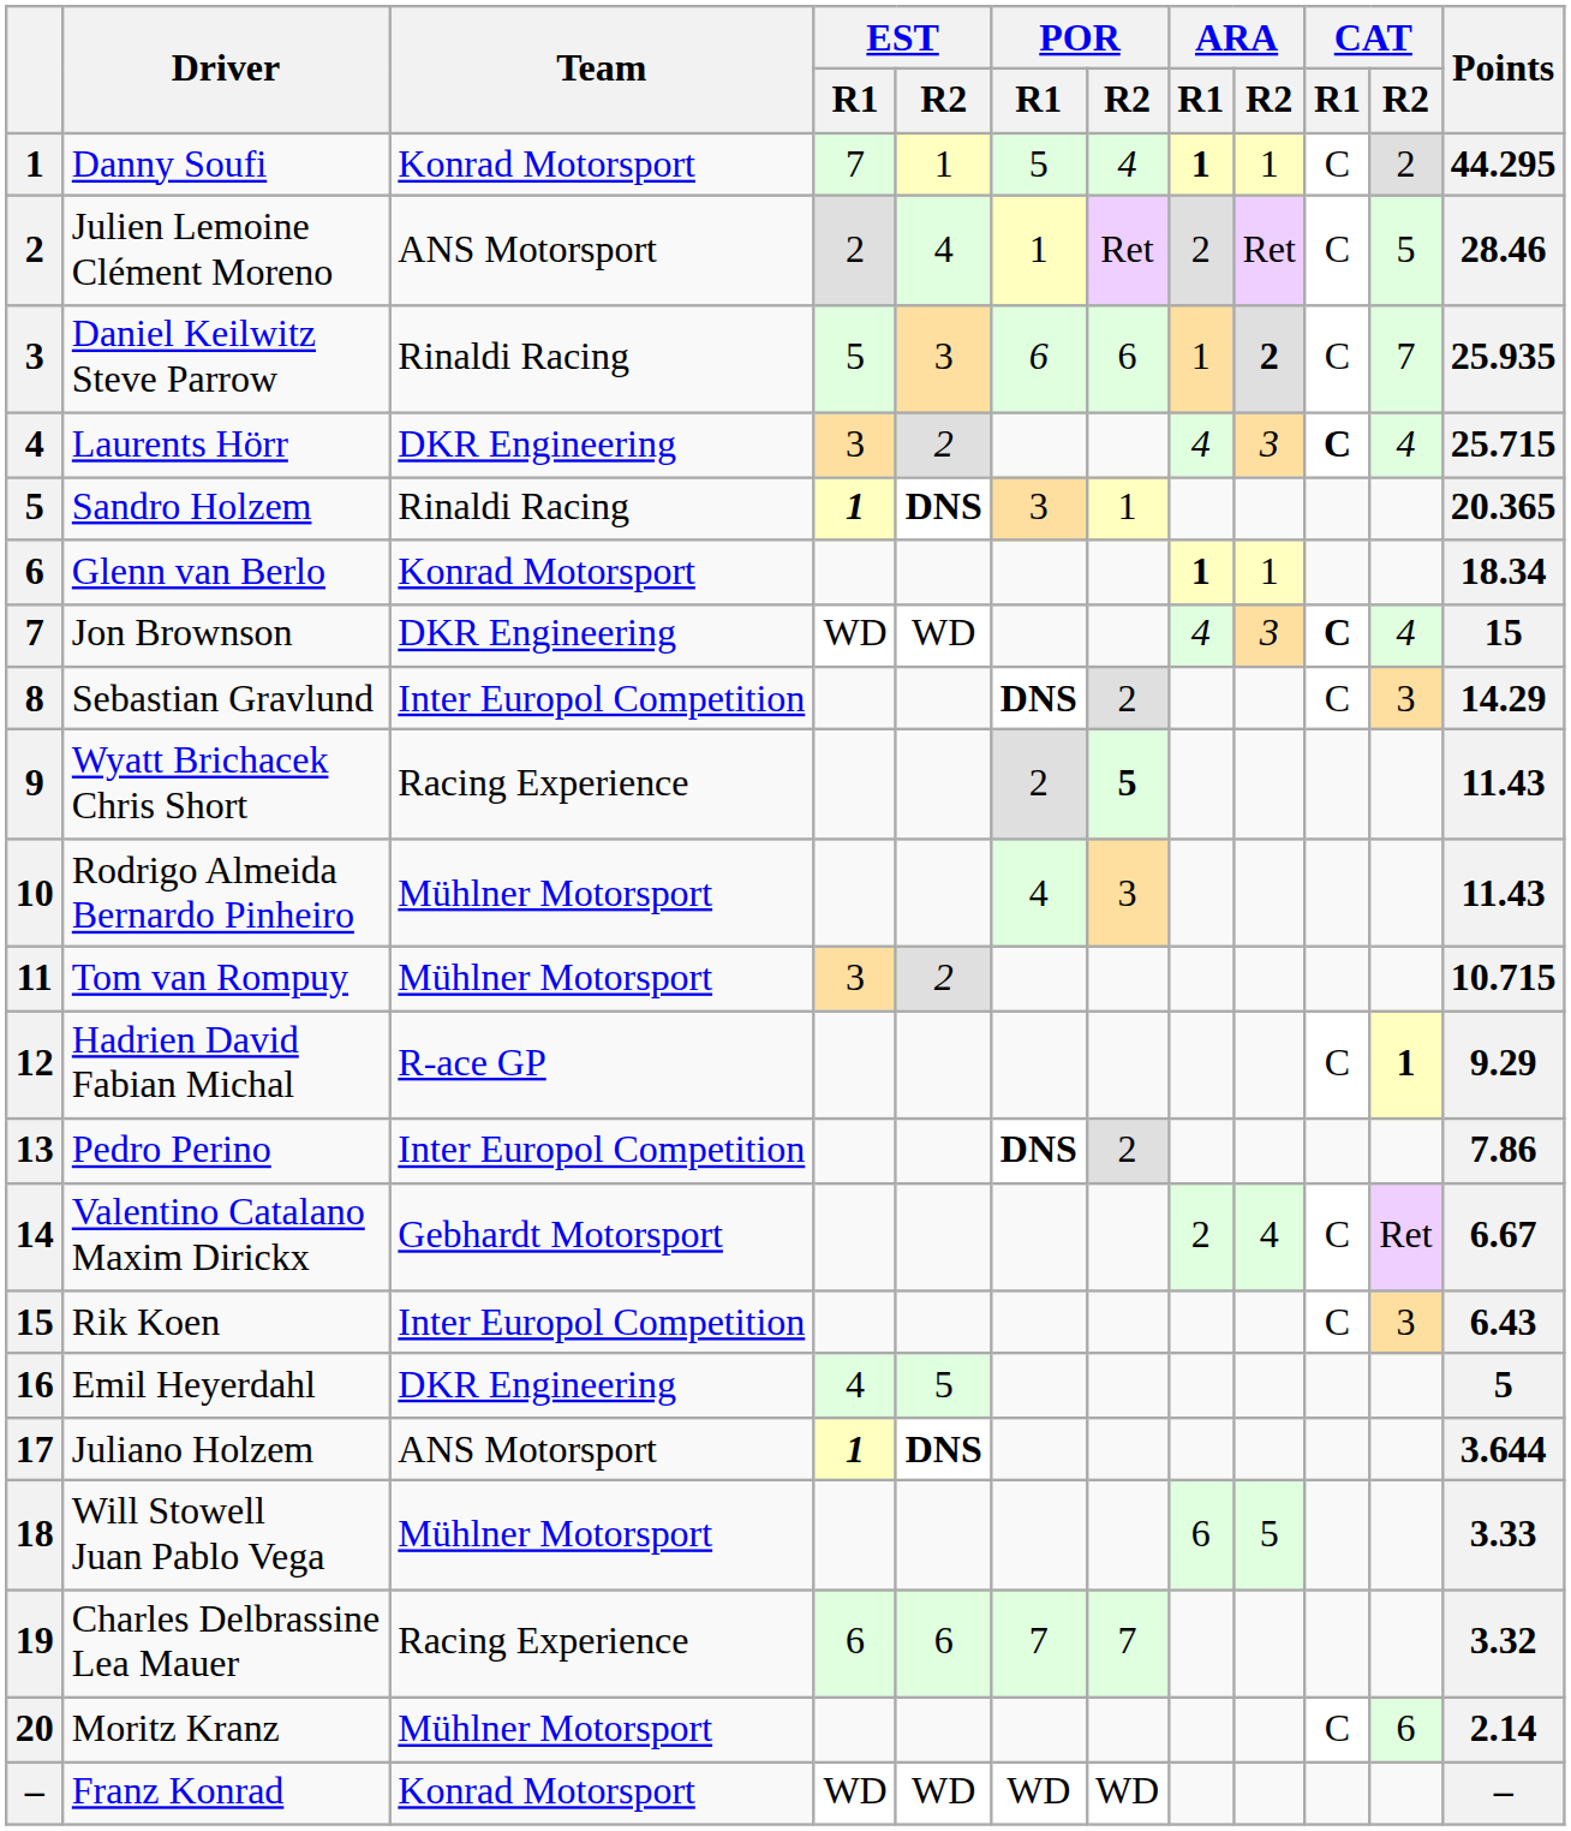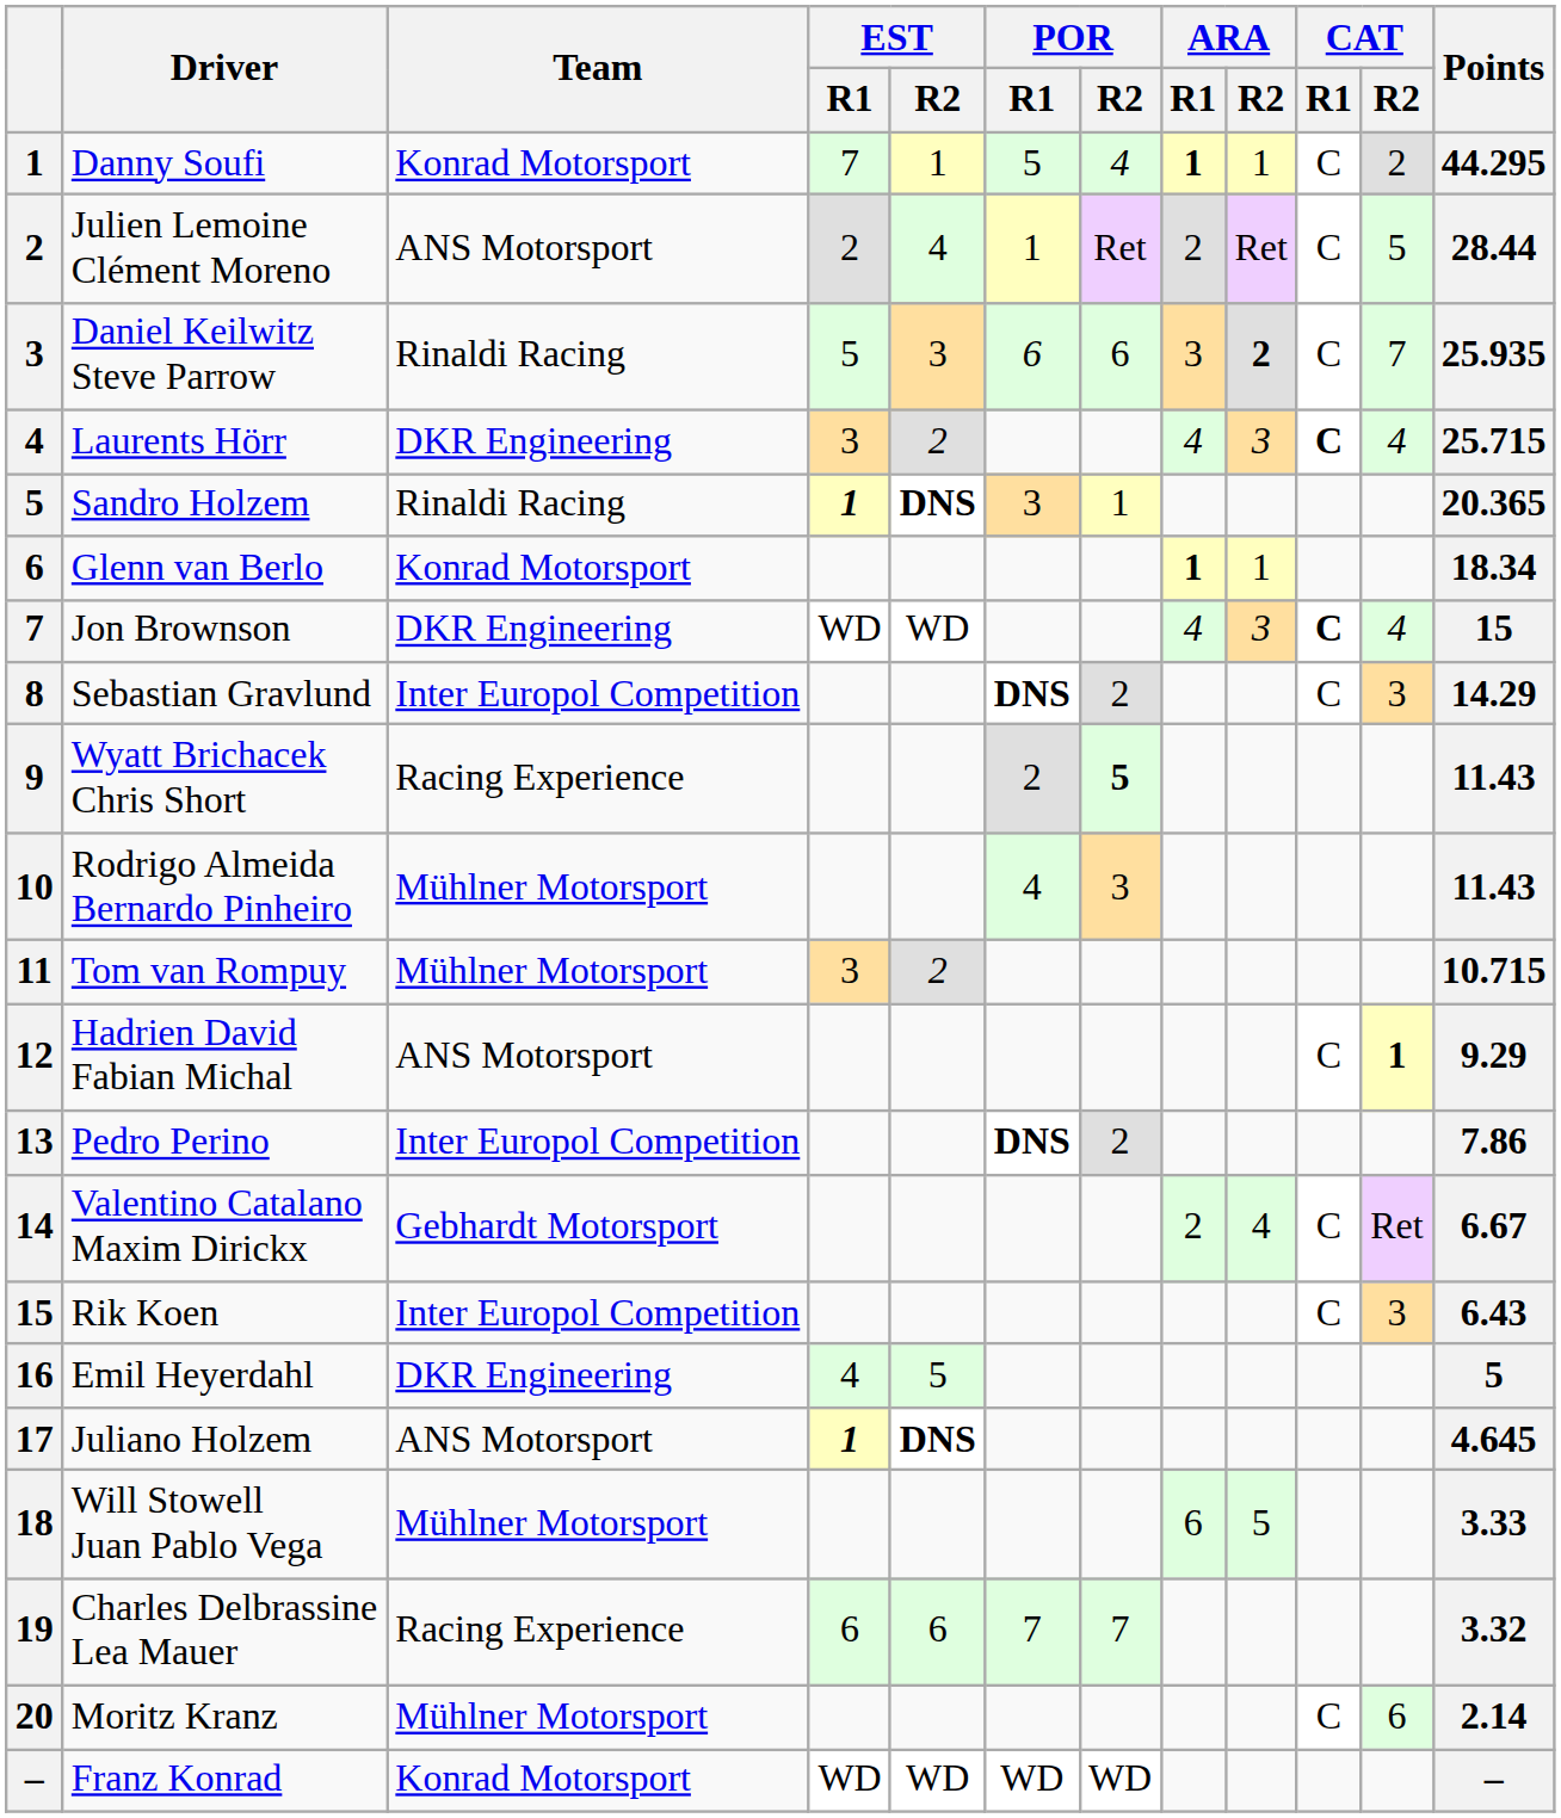 <table class="wikitable" style="font-size: 85%; text-align:center">
 <tr>
 <th rowspan="2"></th>
 <th rowspan="2">Driver</th>
 <th rowspan="2">Team</th>
 <th colspan="2"><a href='#'>EST</a><br></th>
 <th colspan="2"><a href='#'>POR</a><br></th>
 <th colspan="2"><a href='#'>ARA</a><br></th>
 <th colspan="2"><a href='#'>CAT</a><br></th>
 <th rowspan="2">Points</th>
 </tr>
 <tr>
 <th>R1</th>
 <th>R2</th>
 <th>R1</th>
 <th>R2</th>
 <th>R1</th>
 <th>R2</th>
 <th>R1</th>
 <th>R2</th>
 </tr>
 <tr>
 <th>1</th>
 <td align="left"> <a href='#'>Danny Soufi</a></td>
 <td align="left"> <a href='#'>Konrad Motorsport</a></td>
 <td style="background:#dfffdf;">7</td>
 <td style="background:#ffffbf;">1</td>
 <td style="background:#dfffdf;">5</td>
 <td style="background:#dfffdf;"><em>4</em></td>
 <td style="background:#ffffbf;"><strong>1</strong></td>
 <td style="background:#ffffbf;">1</td>
 <td style="background:#ffffff;">C</td>
 <td style="background:#dfdfdf;">2</td>
 <th>44.295</th>
 </tr>
 <tr>
 <th>2</th>
 <td align="left"> Julien Lemoine<br> Clément Moreno</td>
 <td align="left"> ANS Motorsport</td>
 <td style="background:#dfdfdf;">2</td>
 <td style="background:#dfffdf;">4</td>
 <td style="background:#ffffbf;">1</td>
 <td style="background:#efcfff;">Ret</td>
 <td style="background:#dfdfdf;">2</td>
 <td style="background:#efcfff;">Ret</td>
 <td style="background:#ffffff;">C</td>
 <td style="background:#dfffdf;">5</td>
-<th>28.46</th>
+<th>28.44</th>
 </tr>
 <tr>
 <th>3</th>
 <td align="left"> <a href='#'>Daniel Keilwitz</a><br> Steve Parrow</td>
 <td align="left"> Rinaldi Racing</td>
 <td style="background:#dfffdf;">5</td>
 <td style="background:#ffdf9f;">3</td>
 <td style="background:#dfffdf;"><em>6</em></td>
 <td style="background:#dfffdf;">6</td>
-<td style="background:#ffdf9f;">1</td>
+<td style="background:#ffdf9f;">3</td>
 <td style="background:#dfdfdf;"><strong>2</strong></td>
 <td style="background:#ffffff;">C</td>
 <td style="background:#dfffdf;">7</td>
 <th>25.935</th>
 </tr>
 <tr>
 <th>4</th>
 <td align="left"> <a href='#'>Laurents Hörr</a></td>
 <td align="left"> <a href='#'>DKR Engineering</a></td>
 <td style="background:#ffdf9f;">3</td>
 <td style="background:#dfdfdf;"><em>2</em></td>
 <td></td>
 <td></td>
 <td style="background:#dfffdf;"><em>4</em></td>
 <td style="background:#ffdf9f;"><em>3</em></td>
 <td style="background:#ffffff;"><strong>C</strong></td>
 <td style="background:#dfffdf;"><em>4</em></td>
 <th>25.715</th>
 </tr>
 <tr>
 <th>5</th>
 <td align="left"> <a href='#'>Sandro Holzem</a></td>
 <td align="left"> Rinaldi Racing</td>
 <td style="background:#ffffbf;"><strong><em>1</em></strong></td>
 <td style="background:#ffffff;"><strong>DNS</strong></td>
 <td style="background:#ffdf9f;">3</td>
 <td style="background:#ffffbf;">1</td>
 <td></td>
 <td></td>
 <td></td>
 <td></td>
 <th>20.365</th>
 </tr>
 <tr>
 <th>6</th>
 <td align="left"> <a href='#'>Glenn van Berlo</a></td>
 <td align="left"> <a href='#'>Konrad Motorsport</a></td>
 <td></td>
 <td></td>
 <td></td>
 <td></td>
 <td style="background:#ffffbf;"><strong>1</strong></td>
 <td style="background:#ffffbf;">1</td>
 <td></td>
 <td></td>
 <th>18.34</th>
 </tr>
 <tr>
 <th>7</th>
 <td align="left"> Jon Brownson</td>
 <td align="left"> <a href='#'>DKR Engineering</a></td>
 <td style="background:#ffffff;">WD</td>
 <td style="background:#ffffff;">WD</td>
 <td></td>
 <td></td>
 <td style="background:#dfffdf;"><em>4</em></td>
 <td style="background:#ffdf9f;"><em>3</em></td>
 <td style="background:#ffffff;"><strong>C</strong></td>
 <td style="background:#dfffdf;"><em>4</em></td>
 <th>15</th>
 </tr>
 <tr>
 <th>8</th>
 <td align="left"> Sebastian Gravlund</td>
 <td align="left"> <a href='#'>Inter Europol Competition</a></td>
 <td></td>
 <td></td>
 <td style="background:#ffffff;"><strong>DNS</strong></td>
 <td style="background:#dfdfdf;">2</td>
 <td></td>
 <td></td>
 <td style="background:#ffffff;">C</td>
 <td style="background:#ffdf9f;">3</td>
 <th>14.29</th>
 </tr>
 <tr>
 <th>9</th>
 <td align="left"> <a href='#'>Wyatt Brichacek</a><br> Chris Short</td>
 <td align="left"> Racing Experience</td>
 <td></td>
 <td></td>
 <td style="background:#dfdfdf;">2</td>
 <td style="background:#dfffdf;"><strong>5</strong></td>
 <td></td>
 <td></td>
 <td></td>
 <td></td>
 <th>11.43</th>
 </tr>
 <tr>
 <th>10</th>
 <td align="left"> Rodrigo Almeida<br> <a href='#'>Bernardo Pinheiro</a></td>
 <td align="left"> <a href='#'>Mühlner Motorsport</a></td>
 <td></td>
 <td></td>
 <td style="background:#dfffdf;">4</td>
 <td style="background:#ffdf9f;">3</td>
 <td></td>
 <td></td>
 <td></td>
 <td></td>
 <th>11.43</th>
 </tr>
 <tr>
 <th>11</th>
 <td align="left"> <a href='#'>Tom van Rompuy</a></td>
 <td align="left"> <a href='#'>Mühlner Motorsport</a></td>
 <td style="background:#ffdf9f;">3</td>
 <td style="background:#dfdfdf;"><em>2</em></td>
 <td></td>
 <td></td>
 <td></td>
 <td></td>
 <td></td>
 <td></td>
 <th>10.715</th>
 </tr>
 <tr>
 <th>12</th>
 <td align="left"> <a href='#'>Hadrien David</a><br> Fabian Michal</td>
-<td align="left"> <a href='#'>R-ace GP</a></td>
+<td align="left"> ANS Motorsport</td>
 <td></td>
 <td></td>
 <td></td>
 <td></td>
 <td></td>
 <td></td>
 <td style="background:#ffffff;">C</td>
 <td style="background:#ffffbf;"><strong>1</strong></td>
 <th>9.29</th>
 </tr>
 <tr>
 <th>13</th>
 <td align="left"> <a href='#'>Pedro Perino</a></td>
 <td align="left"> <a href='#'>Inter Europol Competition</a></td>
 <td></td>
 <td></td>
 <td style="background:#ffffff;"><strong>DNS</strong></td>
 <td style="background:#dfdfdf;">2</td>
 <td></td>
 <td></td>
 <td></td>
 <td></td>
 <th>7.86</th>
 </tr>
 <tr>
 <th>14</th>
 <td align="left"> <a href='#'>Valentino Catalano</a><br> Maxim Dirickx</td>
 <td align="left"> <a href='#'>Gebhardt Motorsport</a></td>
 <td></td>
 <td></td>
 <td></td>
 <td></td>
 <td style="background:#dfffdf;">2</td>
 <td style="background:#dfffdf;">4</td>
 <td style="background:#ffffff;">C</td>
 <td style="background:#efcfff;">Ret</td>
 <th>6.67</th>
 </tr>
 <tr>
 <th>15</th>
 <td align="left"> Rik Koen</td>
 <td align="left"> <a href='#'>Inter Europol Competition</a></td>
 <td></td>
 <td></td>
 <td></td>
 <td></td>
 <td></td>
 <td></td>
 <td style="background:#ffffff;">C</td>
 <td style="background:#ffdf9f;">3</td>
 <th>6.43</th>
 </tr>
 <tr>
 <th>16</th>
 <td align="left"> Emil Heyerdahl</td>
 <td align="left"> <a href='#'>DKR Engineering</a></td>
 <td style="background:#dfffdf;">4</td>
 <td style="background:#dfffdf;">5</td>
 <td></td>
 <td></td>
 <td></td>
 <td></td>
 <td></td>
 <td></td>
 <th>5</th>
 </tr>
 <tr>
 <th>17</th>
 <td align="left"> Juliano Holzem</td>
 <td align="left"> ANS Motorsport</td>
 <td style="background:#ffffbf;"><strong><em>1</em></strong></td>
 <td style="background:#ffffff;"><strong>DNS</strong></td>
 <td></td>
 <td></td>
 <td></td>
 <td></td>
 <td></td>
 <td></td>
-<th>3.644</th>
+<th>4.645</th>
 </tr>
 <tr>
 <th>18</th>
 <td align="left"> Will Stowell<br> Juan Pablo Vega</td>
 <td align="left"> <a href='#'>Mühlner Motorsport</a></td>
 <td></td>
 <td></td>
 <td></td>
 <td></td>
 <td style="background:#dfffdf;">6</td>
 <td style="background:#dfffdf;">5</td>
 <td></td>
 <td></td>
 <th>3.33</th>
 </tr>
 <tr>
 <th>19</th>
 <td align="left"> Charles Delbrassine<br> Lea Mauer</td>
 <td align="left"> Racing Experience</td>
 <td style="background:#dfffdf;">6</td>
 <td style="background:#dfffdf;">6</td>
 <td style="background:#dfffdf;">7</td>
 <td style="background:#dfffdf;">7</td>
 <td></td>
 <td></td>
 <td></td>
 <td></td>
 <th>3.32</th>
 </tr>
 <tr>
 <th>20</th>
 <td align="left"> Moritz Kranz</td>
 <td align="left"> <a href='#'>Mühlner Motorsport</a></td>
 <td></td>
 <td></td>
 <td></td>
 <td></td>
 <td></td>
 <td></td>
 <td style="background:#ffffff;">C</td>
 <td style="background:#dfffdf;">6</td>
 <th>2.14</th>
 </tr>
 <tr>
 <th>–</th>
 <td align="left"> <a href='#'>Franz Konrad</a></td>
 <td align="left"> <a href='#'>Konrad Motorsport</a></td>
 <td style="background:#ffffff;">WD</td>
 <td style="background:#ffffff;">WD</td>
 <td style="background:#ffffff;">WD</td>
 <td style="background:#ffffff;">WD</td>
 <td></td>
 <td></td>
 <td></td>
 <td></td>
 <th>–</th>
 </tr>
 </table>
